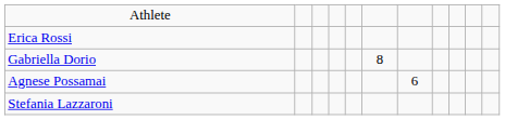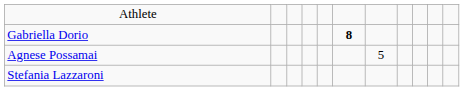 <table class="wikitable" style="text-align: center; font-size:100%" width=45%">
 <tr>
 <td>Athlete</td>
-<td></td>
-<td></td>
-<td></td>
-<td></td>
-<td></td>
-<td></td>
-<td></td>
-<td></td>
-<td></td>
-<td></td>
-</tr>
-<tr>
-<td align=left><a href='#'>Erica Rossi</a></td>
 <td></td>
 <td></td>
 <td></td>
 <td></td>
 <td></td>
 <td></td>
 <td></td>
 <td></td>
 <td></td>
 <td></td>
 </tr>
 <tr>
 <td align=left><a href='#'>Gabriella Dorio</a></td>
 <td></td>
 <td></td>
 <td></td>
 <td></td>
-<td>8</td>
+<td><strong>8</strong></td>
 <td></td>
 <td></td>
 <td></td>
 <td></td>
 <td></td>
 </tr>
 <tr>
 <td align=left><a href='#'>Agnese Possamai</a></td>
 <td></td>
 <td></td>
 <td></td>
 <td></td>
 <td></td>
-<td>6</td>
+<td>5</td>
 <td></td>
 <td></td>
 <td></td>
 <td></td>
 </tr>
 <tr>
 <td align=left><a href='#'>Stefania Lazzaroni</a></td>
 <td></td>
 <td></td>
 <td></td>
 <td></td>
 <td></td>
 <td></td>
 <td></td>
 <td></td>
 <td></td>
 <td></td>
 </tr>
 </table>
